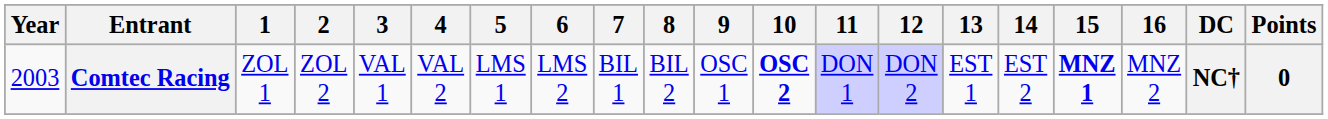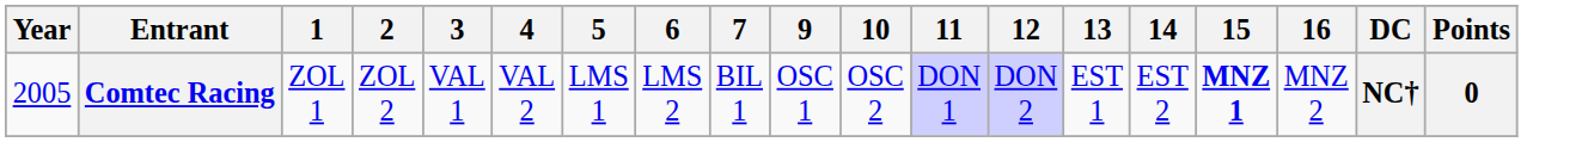 <table class="wikitable" style="text-align:center; font-size:85%">
 <tr>
 <th>Year</th>
 <th>Entrant</th>
 <th>1</th>
 <th>2</th>
 <th>3</th>
 <th>4</th>
 <th>5</th>
 <th>6</th>
 <th>7</th>
-<th>8</th>
 <th>9</th>
 <th>10</th>
 <th>11</th>
 <th>12</th>
 <th>13</th>
 <th>14</th>
 <th>15</th>
 <th>16</th>
 <th>DC</th>
 <th>Points</th>
 </tr>
 <tr>
-<td><a href='#'>2003</a></td>
+<td><a href='#'>2005</a></td>
 <th nowrap><a href='#'>Comtec Racing</a></th>
 <td style="background:#;"><a href='#'>ZOL<br>1</a><br></td>
 <td style="background:#;"><a href='#'>ZOL<br>2</a><br></td>
 <td style="background:#;"><a href='#'>VAL<br>1</a><br></td>
 <td style="background:#;"><a href='#'>VAL<br>2</a><br></td>
 <td style="background:#;"><a href='#'>LMS<br>1</a><br></td>
 <td style="background:#;"><a href='#'>LMS<br>2</a><br></td>
 <td style="background:#;"><a href='#'>BIL<br>1</a><br></td>
-<td style="background:#;"><a href='#'>BIL<br>2</a><br></td>
 <td style="background:#;"><a href='#'>OSC<br>1</a><br></td>
-<td style="background:#;"><strong><a href='#'>OSC<br>2</a><br></strong></td>
+<td style="background:#;"><a href='#'>OSC<br>2</a><br></td>
 <td style="background:#cfcfff;"><a href='#'>DON<br>1</a><br></td>
 <td style="background:#cfcfff;"><a href='#'>DON<br>2</a><br></td>
 <td style="background:#;"><a href='#'>EST<br>1</a><br></td>
 <td style="background:#;"><a href='#'>EST<br>2</a><br></td>
 <td style="background:#;"><strong><a href='#'>MNZ<br>1</a><br></strong></td>
 <td style="background:#;"><a href='#'>MNZ<br>2</a><br></td>
 <th>NC†</th>
 <th>0</th>
 </tr>
 </table>
